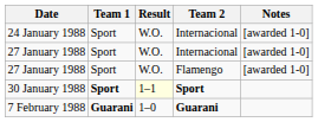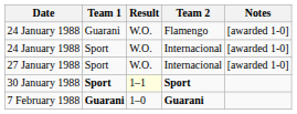 <table class="wikitable">
 <tr>
 <th>Date</th>
 <th>Team 1</th>
 <th>Result</th>
 <th>Team 2</th>
 <th>Notes</th>
+</tr>
+<tr>
+<td>24 January 1988</td>
+<td>Guarani</td>
+<td>W.O.</td>
+<td>Flamengo</td>
+<td>[awarded 1-0]</td>
 </tr>
 <tr>
 <td>24 January 1988</td>
 <td>Sport</td>
 <td>W.O.</td>
 <td>Internacional</td>
 <td>[awarded 1-0]</td>
 </tr>
 <tr>
 <td>27 January 1988</td>
 <td>Sport</td>
 <td>W.O.</td>
 <td>Internacional</td>
-<td>[awarded 1-0]</td>
-</tr>
-<tr>
-<td>27 January 1988</td>
-<td>Sport</td>
-<td>W.O.</td>
-<td>Flamengo</td>
 <td>[awarded 1-0]</td>
 </tr>
 <tr>
 <td>30 January 1988</td>
 <td><strong>Sport</strong></td>
 <td style="background: lightyellow;">1–1</td>
 <td><strong>Sport</strong></td>
 <td></td>
 </tr>
 <tr>
 <td>7 February 1988</td>
 <td><strong>Guarani</strong></td>
 <td>1–0</td>
 <td><strong>Guarani</strong></td>
 <td></td>
 </tr>
 </table>
